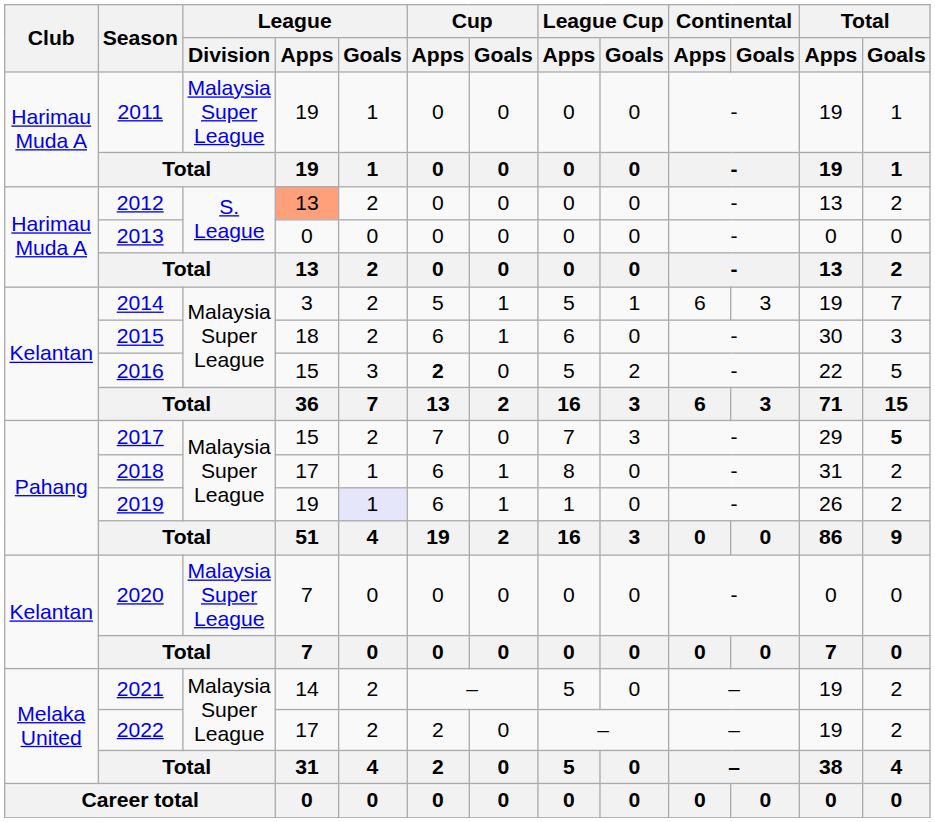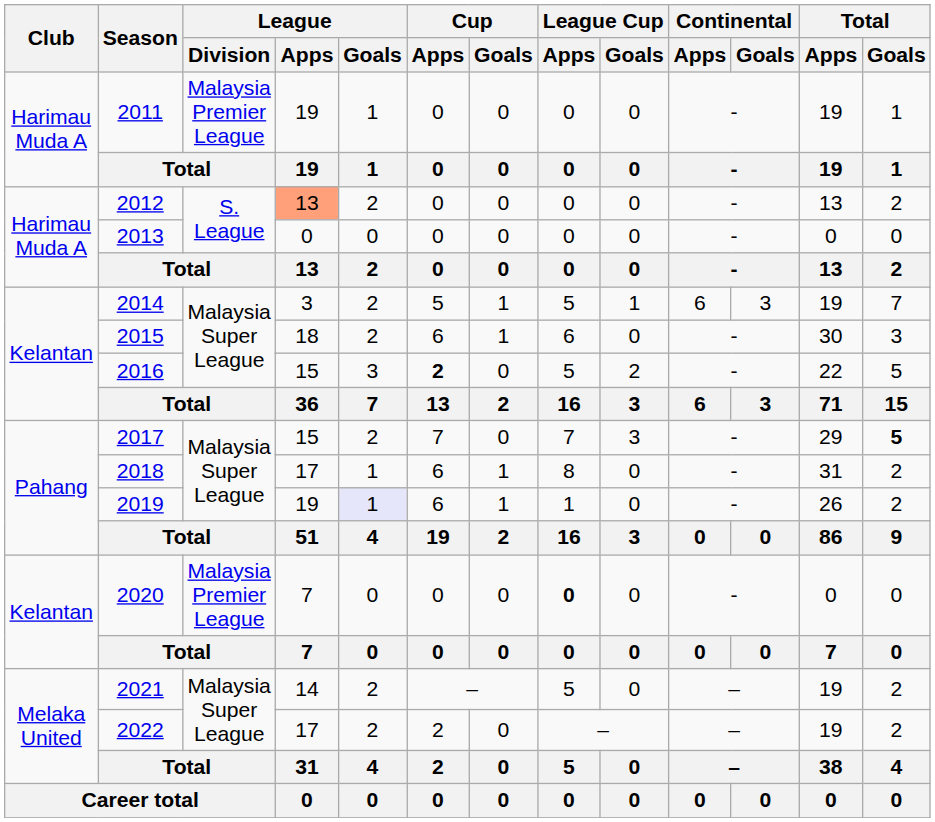 <table class="wikitable" style="text-align: center;">
 <tr>
 <th rowspan="2">Club</th>
 <th rowspan="2">Season</th>
 <th colspan="3">League</th>
 <th colspan="2">Cup</th>
 <th colspan="2">League Cup</th>
 <th colspan="2">Continental</th>
 <th colspan="2">Total</th>
 </tr>
 <tr>
 <th>Division</th>
 <th>Apps</th>
 <th>Goals</th>
 <th>Apps</th>
 <th>Goals</th>
 <th>Apps</th>
 <th>Goals</th>
 <th>Apps</th>
 <th>Goals</th>
 <th>Apps</th>
 <th>Goals</th>
 </tr>
 <tr>
 <td rowspan="2" valign="center"><a href='#'>Harimau Muda A</a></td>
 <td><a href='#'>2011</a></td>
-<td><a href='#'>Malaysia Super League</a></td>
+<td rowspan="1"><a href='#'>Malaysia Premier League</a></td>
 <td>19</td>
 <td>1</td>
 <td>0</td>
 <td>0</td>
 <td>0</td>
 <td>0</td>
 <td colspan="2">-</td>
 <td>19</td>
 <td>1</td>
 </tr>
 <tr>
 <th colspan=2>Total</th>
 <th>19</th>
 <th>1</th>
 <th>0</th>
 <th>0</th>
 <th>0</th>
 <th>0</th>
 <th colspan="2">-</th>
 <th>19</th>
 <th>1</th>
 </tr>
 <tr>
 <td rowspan="3" valign="center"><a href='#'>Harimau Muda A</a></td>
 <td><a href='#'>2012</a></td>
 <td rowspan="2" valign="center"><a href='#'>S. League</a></td>
 <td style="background: lightsalmon;">13</td>
 <td>2</td>
 <td>0</td>
 <td>0</td>
 <td>0</td>
 <td>0</td>
 <td colspan="2">-</td>
 <td>13</td>
 <td>2</td>
 </tr>
 <tr>
 <td><a href='#'>2013</a></td>
 <td>0</td>
 <td>0</td>
 <td>0</td>
 <td>0</td>
 <td>0</td>
 <td>0</td>
 <td colspan="2">-</td>
 <td>0</td>
 <td>0</td>
 </tr>
 <tr>
 <th colspan=2>Total</th>
 <th>13</th>
 <th>2</th>
 <th>0</th>
 <th>0</th>
 <th>0</th>
 <th>0</th>
 <th colspan="2">-</th>
 <th>13</th>
 <th>2</th>
 </tr>
 <tr>
 <td rowspan="4" valign="center"><a href='#'>Kelantan</a></td>
 <td><a href='#'>2014</a></td>
 <td rowspan=3>Malaysia Super League</td>
 <td>3</td>
 <td>2</td>
 <td>5</td>
 <td>1</td>
 <td>5</td>
 <td>1</td>
 <td colspan="1">6</td>
 <td>3</td>
 <td>19</td>
 <td>7</td>
 </tr>
 <tr>
 <td><a href='#'>2015</a></td>
 <td>18</td>
 <td>2</td>
 <td>6</td>
 <td>1</td>
 <td>6</td>
 <td>0</td>
 <td colspan="2">-</td>
 <td>30</td>
 <td>3</td>
 </tr>
 <tr>
 <td><a href='#'>2016</a></td>
 <td>15</td>
 <td>3</td>
 <td><strong>2</strong></td>
 <td>0</td>
 <td>5</td>
 <td>2</td>
 <td colspan="2">-</td>
 <td>22</td>
 <td>5</td>
 </tr>
 <tr>
 <th colspan=2>Total</th>
 <th>36</th>
 <th>7</th>
 <th>13</th>
 <th>2</th>
 <th>16</th>
 <th>3</th>
 <th>6</th>
 <th>3</th>
 <th>71</th>
 <th>15</th>
 </tr>
 <tr>
 <td rowspan="4" valign="center"><a href='#'>Pahang</a></td>
 <td><a href='#'>2017</a></td>
 <td rowspan="3">Malaysia Super League</td>
 <td>15</td>
 <td>2</td>
 <td>7</td>
 <td>0</td>
 <td>7</td>
 <td>3</td>
 <td colspan="2">-</td>
 <td>29</td>
 <td><strong>5</strong></td>
 </tr>
 <tr>
 <td><a href='#'>2018</a></td>
 <td>17</td>
 <td>1</td>
 <td>6</td>
 <td>1</td>
 <td>8</td>
 <td>0</td>
 <td colspan="2">-</td>
 <td>31</td>
 <td>2</td>
 </tr>
 <tr>
 <td><a href='#'>2019</a></td>
 <td>19</td>
 <td style="background: lavender;">1</td>
 <td>6</td>
 <td>1</td>
 <td>1</td>
 <td>0</td>
 <td colspan="2">-</td>
 <td>26</td>
 <td>2</td>
 </tr>
 <tr>
 <th colspan=2>Total</th>
 <th>51</th>
 <th>4</th>
 <th>19</th>
 <th>2</th>
 <th>16</th>
 <th>3</th>
 <th>0</th>
 <th>0</th>
 <th>86</th>
 <th>9</th>
 </tr>
 <tr>
 <td rowspan="2" valign="center"><a href='#'>Kelantan</a></td>
 <td><a href='#'>2020</a></td>
-<td><a href='#'>Malaysia Super League</a></td>
+<td rowspan="1"><a href='#'>Malaysia Premier League</a></td>
 <td>7</td>
 <td>0</td>
 <td>0</td>
 <td>0</td>
-<td>0</td>
+<td><strong>0</strong></td>
 <td>0</td>
 <td colspan="2">-</td>
 <td>0</td>
 <td>0</td>
 </tr>
 <tr>
 <th colspan=2>Total</th>
 <th>7</th>
 <th>0</th>
 <th>0</th>
 <th>0</th>
 <th>0</th>
 <th>0</th>
 <th>0</th>
 <th>0</th>
 <th>7</th>
 <th>0</th>
 </tr>
 <tr>
 <td rowspan="3" valign="center"><a href='#'>Melaka United</a></td>
 <td><a href='#'>2021</a></td>
 <td rowspan="2">Malaysia Super League</td>
 <td>14</td>
 <td>2</td>
 <td colspan="2">–</td>
 <td>5</td>
 <td>0</td>
 <td colspan="2">–</td>
 <td>19</td>
 <td>2</td>
 </tr>
 <tr>
 <td><a href='#'>2022</a></td>
 <td>17</td>
 <td>2</td>
 <td>2</td>
 <td>0</td>
 <td colspan="2">–</td>
 <td colspan="2">–</td>
 <td>19</td>
 <td>2</td>
 </tr>
 <tr>
 <th colspan=2>Total</th>
 <th>31</th>
 <th>4</th>
 <th>2</th>
 <th>0</th>
 <th>5</th>
 <th>0</th>
 <th colspan="2">–</th>
 <th>38</th>
 <th>4</th>
 </tr>
 <tr>
 <th colspan=3>Career total</th>
 <th>0</th>
 <th>0</th>
 <th>0</th>
 <th>0</th>
 <th>0</th>
 <th>0</th>
 <th>0</th>
 <th>0</th>
 <th>0</th>
 <th>0</th>
 </tr>
 </table>
